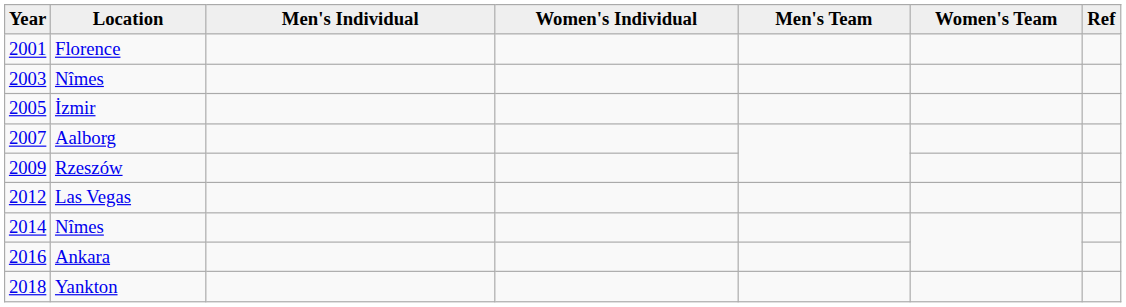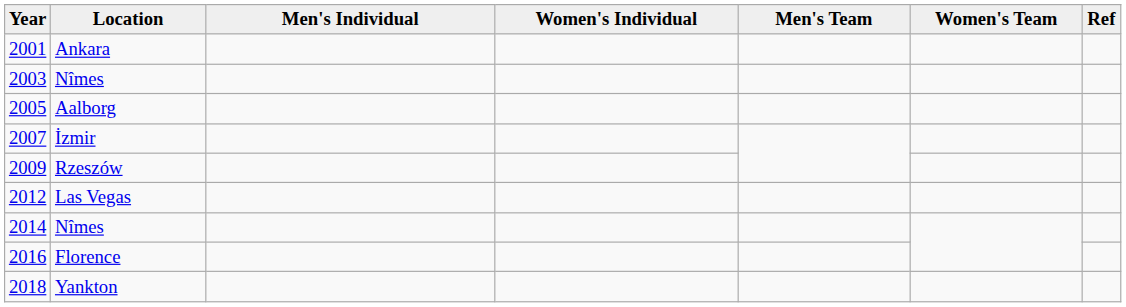 <table class="wikitable">
 <tr>
 <th scope="col" ! width="25" style="background: #efefef;">Year</th>
 <th scope="col" ! width="125" style="background: #efefef;">Location</th>
 <th scope="col" ! width="240" style="background: #efefef;">Men's Individual</th>
 <th scope="col" ! width="200" style="background: #efefef;">Women's Individual</th>
 <th scope="col" ! width="140" style="background: #efefef;">Men's Team</th>
 <th scope="col" ! width="140" style="background: #efefef;">Women's Team</th>
 <th scope="col" ! width="25" style="background: #efefef;">Ref</th>
 </tr>
 <tr>
 <td><a href='#'>2001</a></td>
-<td> <a href='#'>Florence</a></td>
+<td> <a href='#'>Ankara</a></td>
 <td></td>
 <td></td>
 <td></td>
 <td></td>
 <td></td>
 </tr>
 <tr>
 <td><a href='#'>2003</a></td>
 <td> <a href='#'>Nîmes</a></td>
 <td></td>
 <td></td>
 <td></td>
 <td></td>
 <td></td>
 </tr>
 <tr>
 <td><a href='#'>2005</a></td>
-<td> <a href='#'>İzmir</a></td>
+<td> <a href='#'>Aalborg</a></td>
 <td></td>
 <td></td>
 <td></td>
 <td></td>
 <td></td>
 </tr>
 <tr>
 <td><a href='#'>2007</a></td>
-<td> <a href='#'>Aalborg</a></td>
+<td> <a href='#'>İzmir</a></td>
 <td></td>
 <td></td>
 <td rowspan=2></td>
 <td></td>
 <td></td>
 </tr>
 <tr>
 <td><a href='#'>2009</a></td>
 <td> <a href='#'>Rzeszów</a></td>
 <td></td>
 <td></td>
 <td></td>
 <td></td>
 </tr>
 <tr>
 <td><a href='#'>2012</a></td>
 <td> <a href='#'>Las Vegas</a></td>
 <td></td>
 <td></td>
 <td></td>
 <td></td>
 <td></td>
 </tr>
 <tr>
 <td><a href='#'>2014</a></td>
 <td> <a href='#'>Nîmes</a></td>
 <td></td>
 <td></td>
 <td></td>
 <td rowspan=2></td>
 <td></td>
 </tr>
 <tr>
 <td><a href='#'>2016</a></td>
-<td> <a href='#'>Ankara</a></td>
+<td> <a href='#'>Florence</a></td>
 <td></td>
 <td></td>
 <td></td>
 <td></td>
 </tr>
 <tr>
 <td><a href='#'>2018</a></td>
 <td> <a href='#'>Yankton</a></td>
 <td></td>
 <td></td>
 <td></td>
 <td></td>
 </tr>
 </table>
